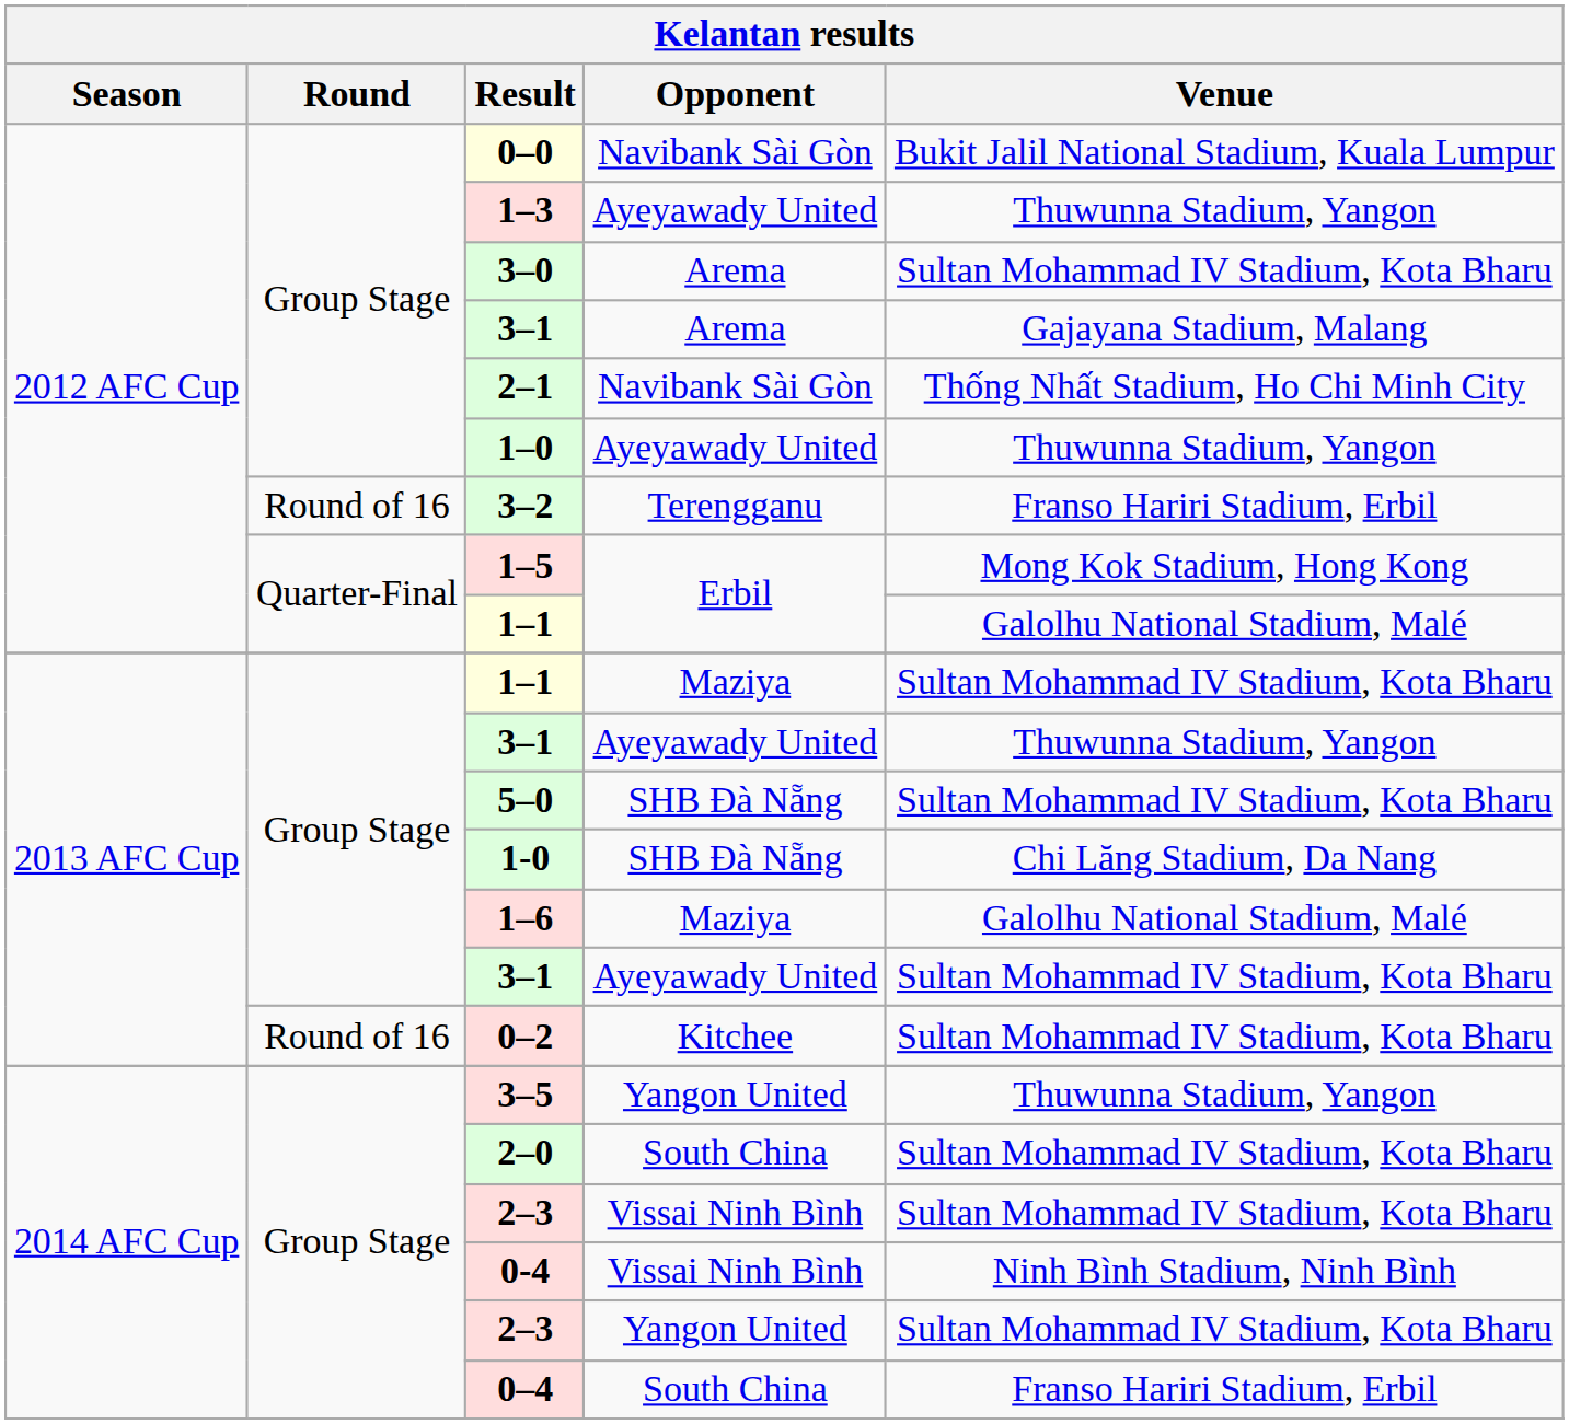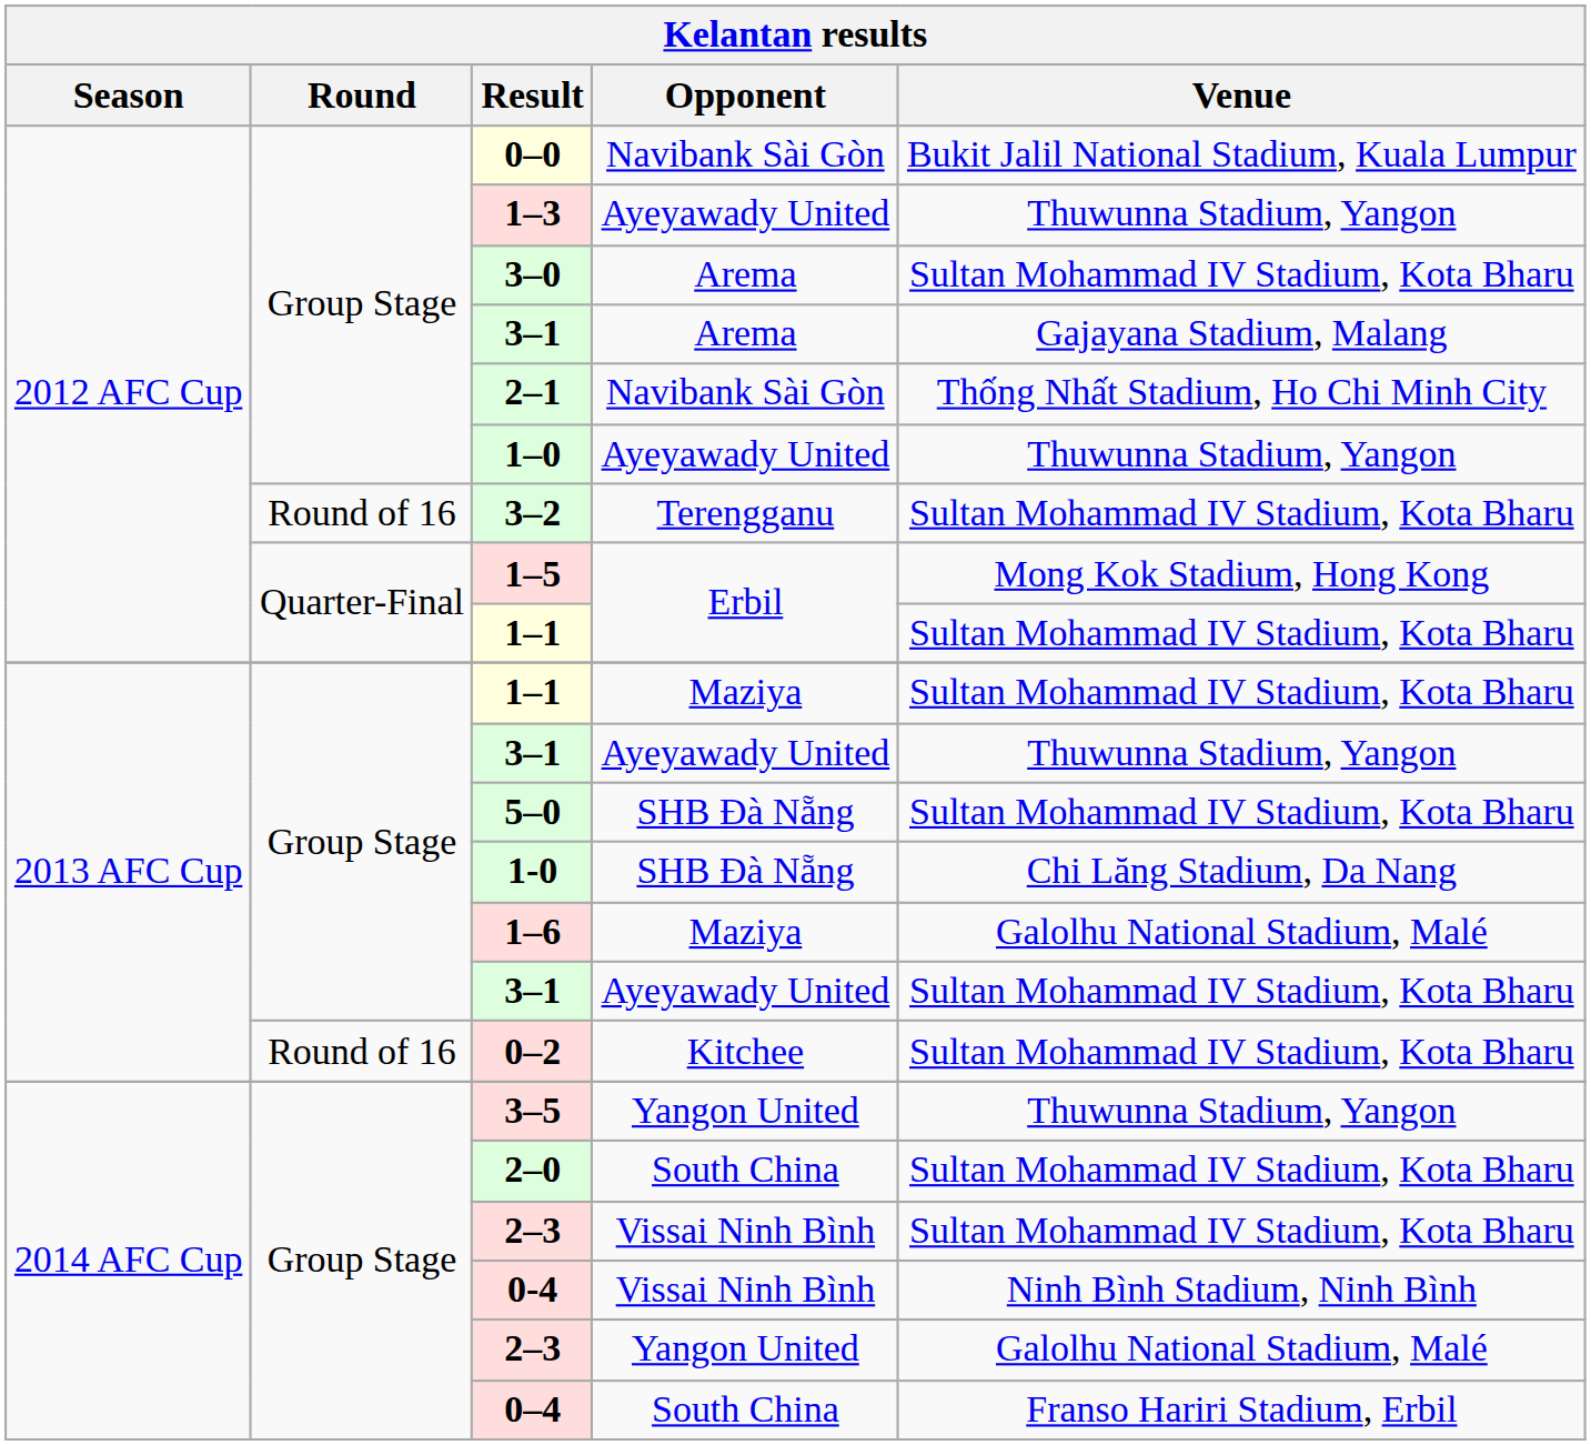 <table class="wikitable" style="text-align:center">
 <tr>
 <th colspan=5><a href='#'>Kelantan</a> results</th>
 </tr>
 <tr>
 <th>Season</th>
 <th>Round</th>
 <th>Result</th>
 <th>Opponent</th>
 <th>Venue</th>
 </tr>
 <tr align=center>
 <td rowspan=9><a href='#'>2012 AFC Cup</a></td>
 <td rowspan=6>Group Stage</td>
 <td bgcolor=#ffffdd><strong>0–0</strong></td>
 <td> <a href='#'>Navibank Sài Gòn</a></td>
 <td><a href='#'>Bukit Jalil National Stadium</a>, <a href='#'>Kuala Lumpur</a></td>
 </tr>
 <tr align=center>
 <td bgcolor=#ffdddd><strong>1–3</strong></td>
 <td> <a href='#'>Ayeyawady United</a></td>
 <td><a href='#'>Thuwunna Stadium</a>, <a href='#'>Yangon</a></td>
 </tr>
 <tr align=center>
 <td bgcolor=#ddffdd><strong>3–0</strong></td>
 <td> <a href='#'>Arema</a></td>
 <td><a href='#'>Sultan Mohammad IV Stadium</a>, <a href='#'>Kota Bharu</a></td>
 </tr>
 <tr align=center>
 <td bgcolor=#ddffdd><strong>3–1</strong></td>
 <td> <a href='#'>Arema</a></td>
 <td><a href='#'>Gajayana Stadium</a>, <a href='#'>Malang</a></td>
 </tr>
 <tr align=center>
 <td bgcolor=#ddffdd><strong>2–1</strong></td>
 <td> <a href='#'>Navibank Sài Gòn</a></td>
 <td><a href='#'>Thống Nhất Stadium</a>, <a href='#'>Ho Chi Minh City</a></td>
 </tr>
 <tr align=center>
 <td bgcolor=#ddffdd><strong>1–0</strong></td>
 <td> <a href='#'>Ayeyawady United</a></td>
 <td><a href='#'>Thuwunna Stadium</a>, <a href='#'>Yangon</a></td>
 </tr>
 <tr align=center>
 <td>Round of 16</td>
 <td bgcolor=#ddffdd><strong>3–2</strong></td>
 <td> <a href='#'>Terengganu</a></td>
-<td><a href='#'>Franso Hariri Stadium</a>, <a href='#'>Erbil</a></td>
+<td><a href='#'>Sultan Mohammad IV Stadium</a>, <a href='#'>Kota Bharu</a></td>
 </tr>
 <tr align=center>
 <td rowspan=2>Quarter-Final</td>
 <td bgcolor=#ffdddd><strong>1–5</strong></td>
 <td rowspan=2> <a href='#'>Erbil</a></td>
 <td><a href='#'>Mong Kok Stadium</a>, <a href='#'>Hong Kong</a></td>
 </tr>
 <tr align=center>
 <td bgcolor=#ffffdd><strong>1–1</strong></td>
-<td><a href='#'>Galolhu National Stadium</a>, <a href='#'>Malé</a></td>
+<td><a href='#'>Sultan Mohammad IV Stadium</a>, <a href='#'>Kota Bharu</a></td>
 </tr>
 <tr>
 </tr>
 <tr align=center>
 <td rowspan=7><a href='#'>2013 AFC Cup</a></td>
 <td rowspan=6>Group Stage</td>
 <td bgcolor=#ffffdd><strong>1–1</strong></td>
 <td> <a href='#'>Maziya</a></td>
 <td><a href='#'>Sultan Mohammad IV Stadium</a>, <a href='#'>Kota Bharu</a></td>
 </tr>
 <tr align=center>
 <td bgcolor=#ddffdd><strong>3–1</strong></td>
 <td> <a href='#'>Ayeyawady United</a></td>
 <td><a href='#'>Thuwunna Stadium</a>, <a href='#'>Yangon</a></td>
 </tr>
 <tr align=center>
 <td bgcolor=#ddffdd><strong>5–0</strong></td>
 <td> <a href='#'>SHB Đà Nẵng</a></td>
 <td><a href='#'>Sultan Mohammad IV Stadium</a>, <a href='#'>Kota Bharu</a></td>
 </tr>
 <tr align=center>
 <td bgcolor=#ddffdd><strong>1-0</strong></td>
 <td> <a href='#'>SHB Đà Nẵng</a></td>
 <td><a href='#'>Chi Lăng Stadium</a>, <a href='#'>Da Nang</a></td>
 </tr>
 <tr align=center>
 <td bgcolor=#ffdddd><strong>1–6</strong></td>
 <td> <a href='#'>Maziya</a></td>
 <td><a href='#'>Galolhu National Stadium</a>, <a href='#'>Malé</a></td>
 </tr>
 <tr align=center>
 <td bgcolor=#ddffdd><strong>3–1</strong></td>
 <td> <a href='#'>Ayeyawady United</a></td>
 <td><a href='#'>Sultan Mohammad IV Stadium</a>, <a href='#'>Kota Bharu</a></td>
 </tr>
 <tr align=center>
 <td>Round of 16</td>
 <td bgcolor=#ffdddd><strong>0–2</strong></td>
 <td> <a href='#'>Kitchee</a></td>
 <td><a href='#'>Sultan Mohammad IV Stadium</a>, <a href='#'>Kota Bharu</a></td>
 </tr>
 <tr>
 </tr>
 <tr align=center>
 <td rowspan=6><a href='#'>2014 AFC Cup</a></td>
 <td rowspan=6>Group Stage</td>
 <td bgcolor=#ffdddd><strong>3–5</strong></td>
 <td> <a href='#'>Yangon United</a></td>
 <td><a href='#'>Thuwunna Stadium</a>, <a href='#'>Yangon</a></td>
 </tr>
 <tr align=center>
 <td bgcolor=#ddffdd><strong>2–0</strong></td>
 <td> <a href='#'>South China</a></td>
 <td><a href='#'>Sultan Mohammad IV Stadium</a>, <a href='#'>Kota Bharu</a></td>
 </tr>
 <tr align=center>
 <td bgcolor=#ffdddd><strong>2–3</strong></td>
 <td> <a href='#'>Vissai Ninh Bình</a></td>
 <td><a href='#'>Sultan Mohammad IV Stadium</a>, <a href='#'>Kota Bharu</a></td>
 </tr>
 <tr align=center>
 <td bgcolor=#ffdddd><strong>0-4</strong></td>
 <td> <a href='#'>Vissai Ninh Bình</a></td>
 <td><a href='#'>Ninh Bình Stadium</a>, <a href='#'>Ninh Bình</a></td>
 </tr>
 <tr align=center>
 <td bgcolor=#ffdddd><strong>2–3</strong></td>
 <td> <a href='#'>Yangon United</a></td>
-<td><a href='#'>Sultan Mohammad IV Stadium</a>, <a href='#'>Kota Bharu</a></td>
+<td><a href='#'>Galolhu National Stadium</a>, <a href='#'>Malé</a></td>
 </tr>
 <tr align=center>
 <td bgcolor=#ffdddd><strong>0–4</strong></td>
 <td> <a href='#'>South China</a></td>
 <td><a href='#'>Franso Hariri Stadium</a>, <a href='#'>Erbil</a></td>
 </tr>
 <tr>
 </tr>
 </table>
